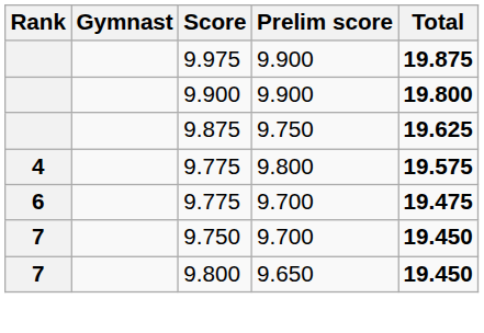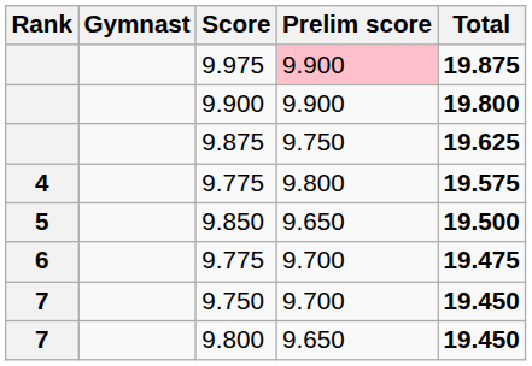 <table class="wikitable sortable">
 <tr>
 <th scope="col">Rank</th>
 <th scope="col">Gymnast</th>
 <th scope="col">Score</th>
 <th scope="col">Prelim score</th>
 <th scope="col">Total</th>
 </tr>
 <tr>
 <th scope="row"></th>
 <td></td>
 <td>9.975</td>
-<td>9.900</td>
+<td style="background: pink;">9.900</td>
 <td><strong>19.875</strong></td>
 </tr>
 <tr>
 <th scope="row"></th>
 <td></td>
 <td>9.900</td>
 <td>9.900</td>
 <td><strong>19.800</strong></td>
 </tr>
 <tr>
 <th scope="row"></th>
 <td></td>
 <td>9.875</td>
 <td>9.750</td>
 <td><strong>19.625</strong></td>
 </tr>
 <tr>
 <th scope="row">4</th>
 <td></td>
 <td>9.775</td>
 <td>9.800</td>
 <td><strong>19.575</strong></td>
 </tr>
 <tr>
+<th scope="row">5</th>
+<td></td>
+<td>9.850</td>
+<td>9.650</td>
+<td><strong>19.500</strong></td>
+</tr>
+<tr>
 <th scope="row">6</th>
 <td></td>
 <td>9.775</td>
 <td>9.700</td>
 <td><strong>19.475</strong></td>
 </tr>
 <tr>
 <th scope="row">7</th>
 <td></td>
 <td>9.750</td>
 <td>9.700</td>
 <td><strong>19.450</strong></td>
 </tr>
 <tr>
 <th scope="row">7</th>
 <td></td>
 <td>9.800</td>
 <td>9.650</td>
 <td><strong>19.450</strong></td>
 </tr>
 </table>
